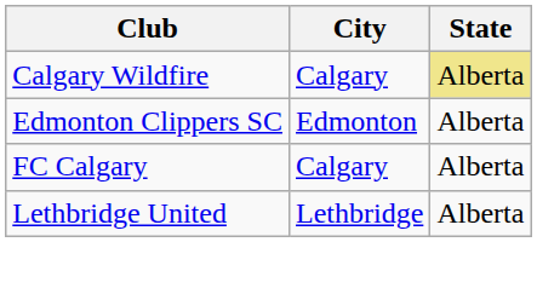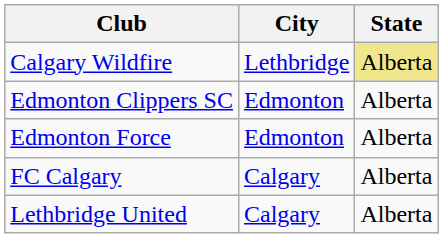 <table class="wikitable">
 <tr>
 <th>Club</th>
 <th>City</th>
 <th>State</th>
 </tr>
 <tr>
 <td><a href='#'>Calgary Wildfire</a></td>
-<td><a href='#'>Calgary</a></td>
+<td><a href='#'>Lethbridge</a></td>
 <td style="background: khaki;">Alberta</td>
 </tr>
 <tr>
 <td><a href='#'>Edmonton Clippers SC</a></td>
+<td><a href='#'>Edmonton</a></td>
+<td>Alberta</td>
+</tr>
+<tr>
+<td><a href='#'>Edmonton Force</a></td>
 <td><a href='#'>Edmonton</a></td>
 <td>Alberta</td>
 </tr>
 <tr>
 <td><a href='#'>FC Calgary</a></td>
 <td><a href='#'>Calgary</a></td>
 <td>Alberta</td>
 </tr>
 <tr>
 <td><a href='#'>Lethbridge United</a></td>
-<td><a href='#'>Lethbridge</a></td>
+<td><a href='#'>Calgary</a></td>
 <td>Alberta</td>
 </tr>
 </table>
